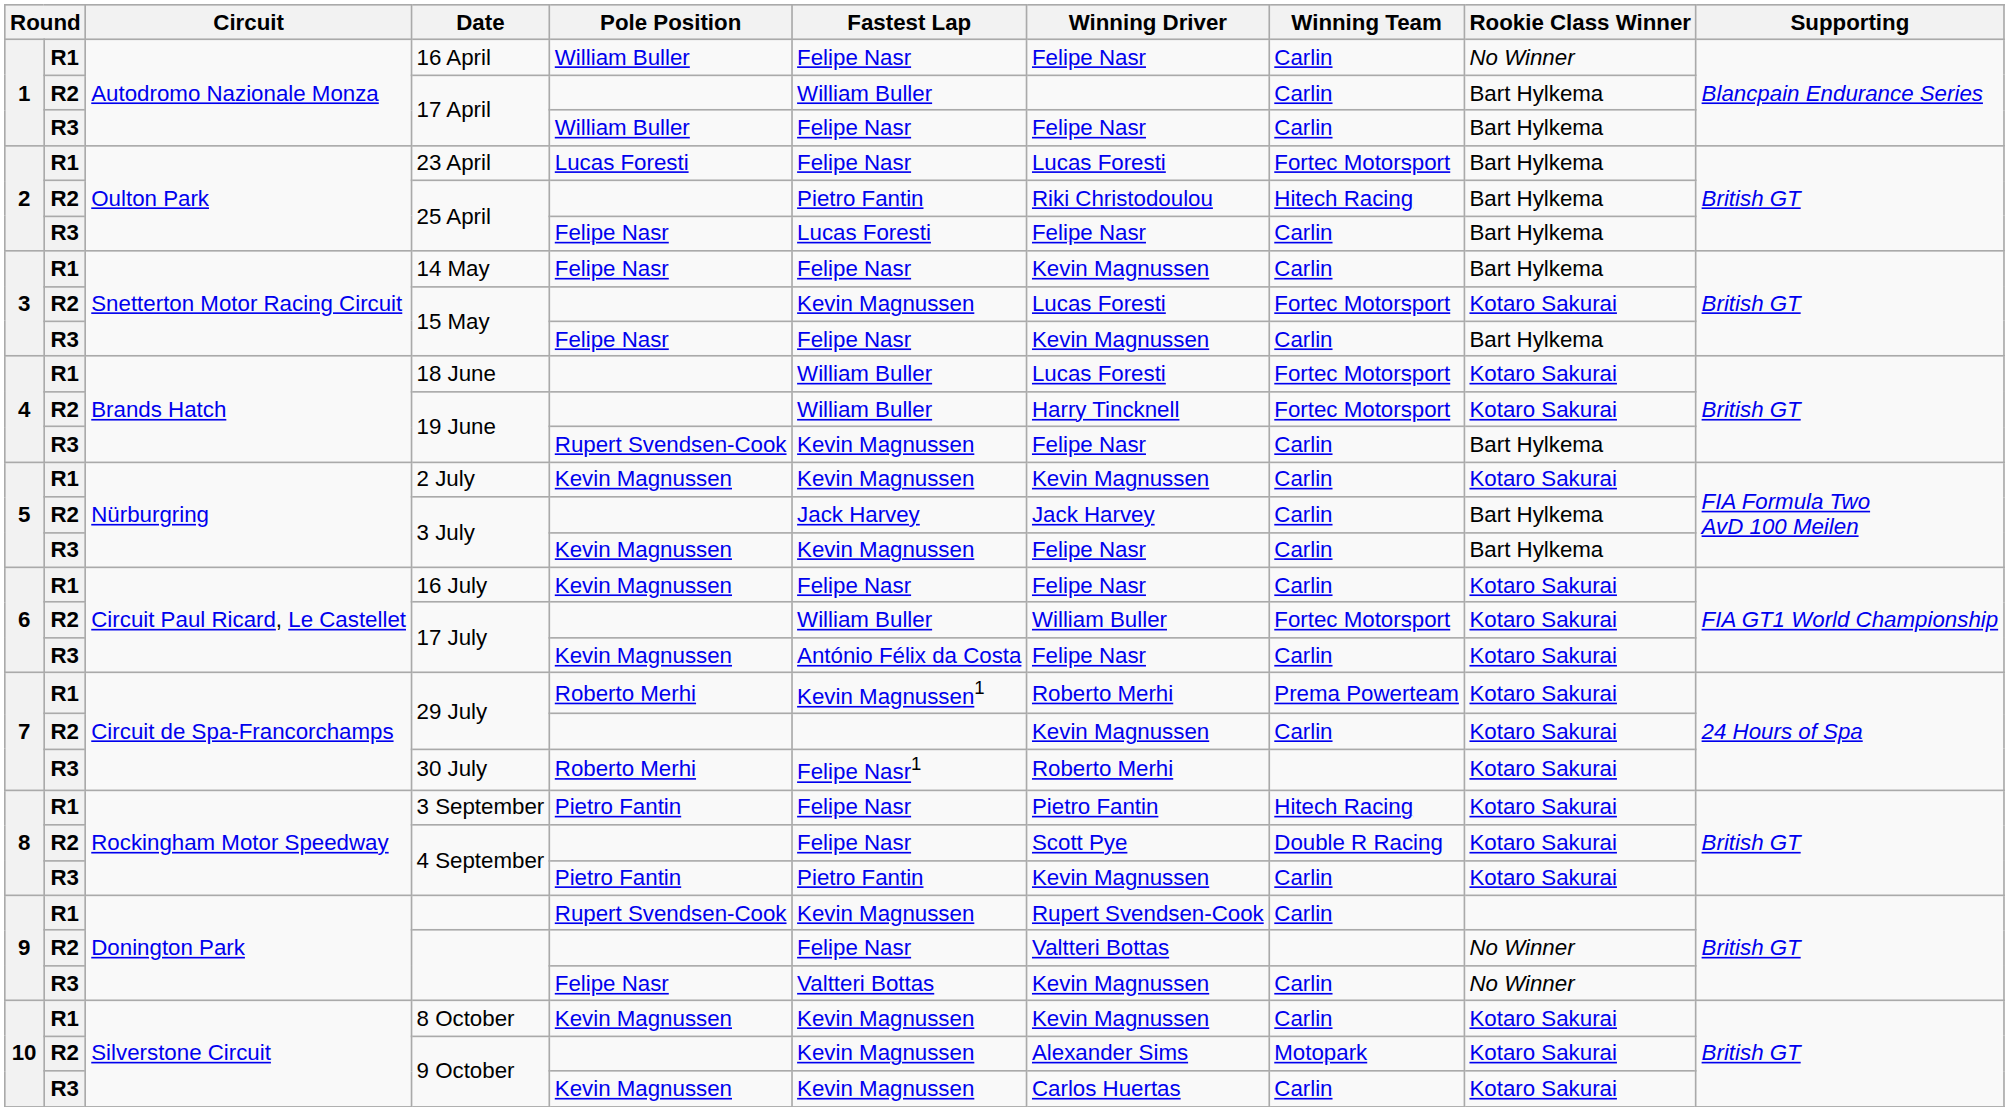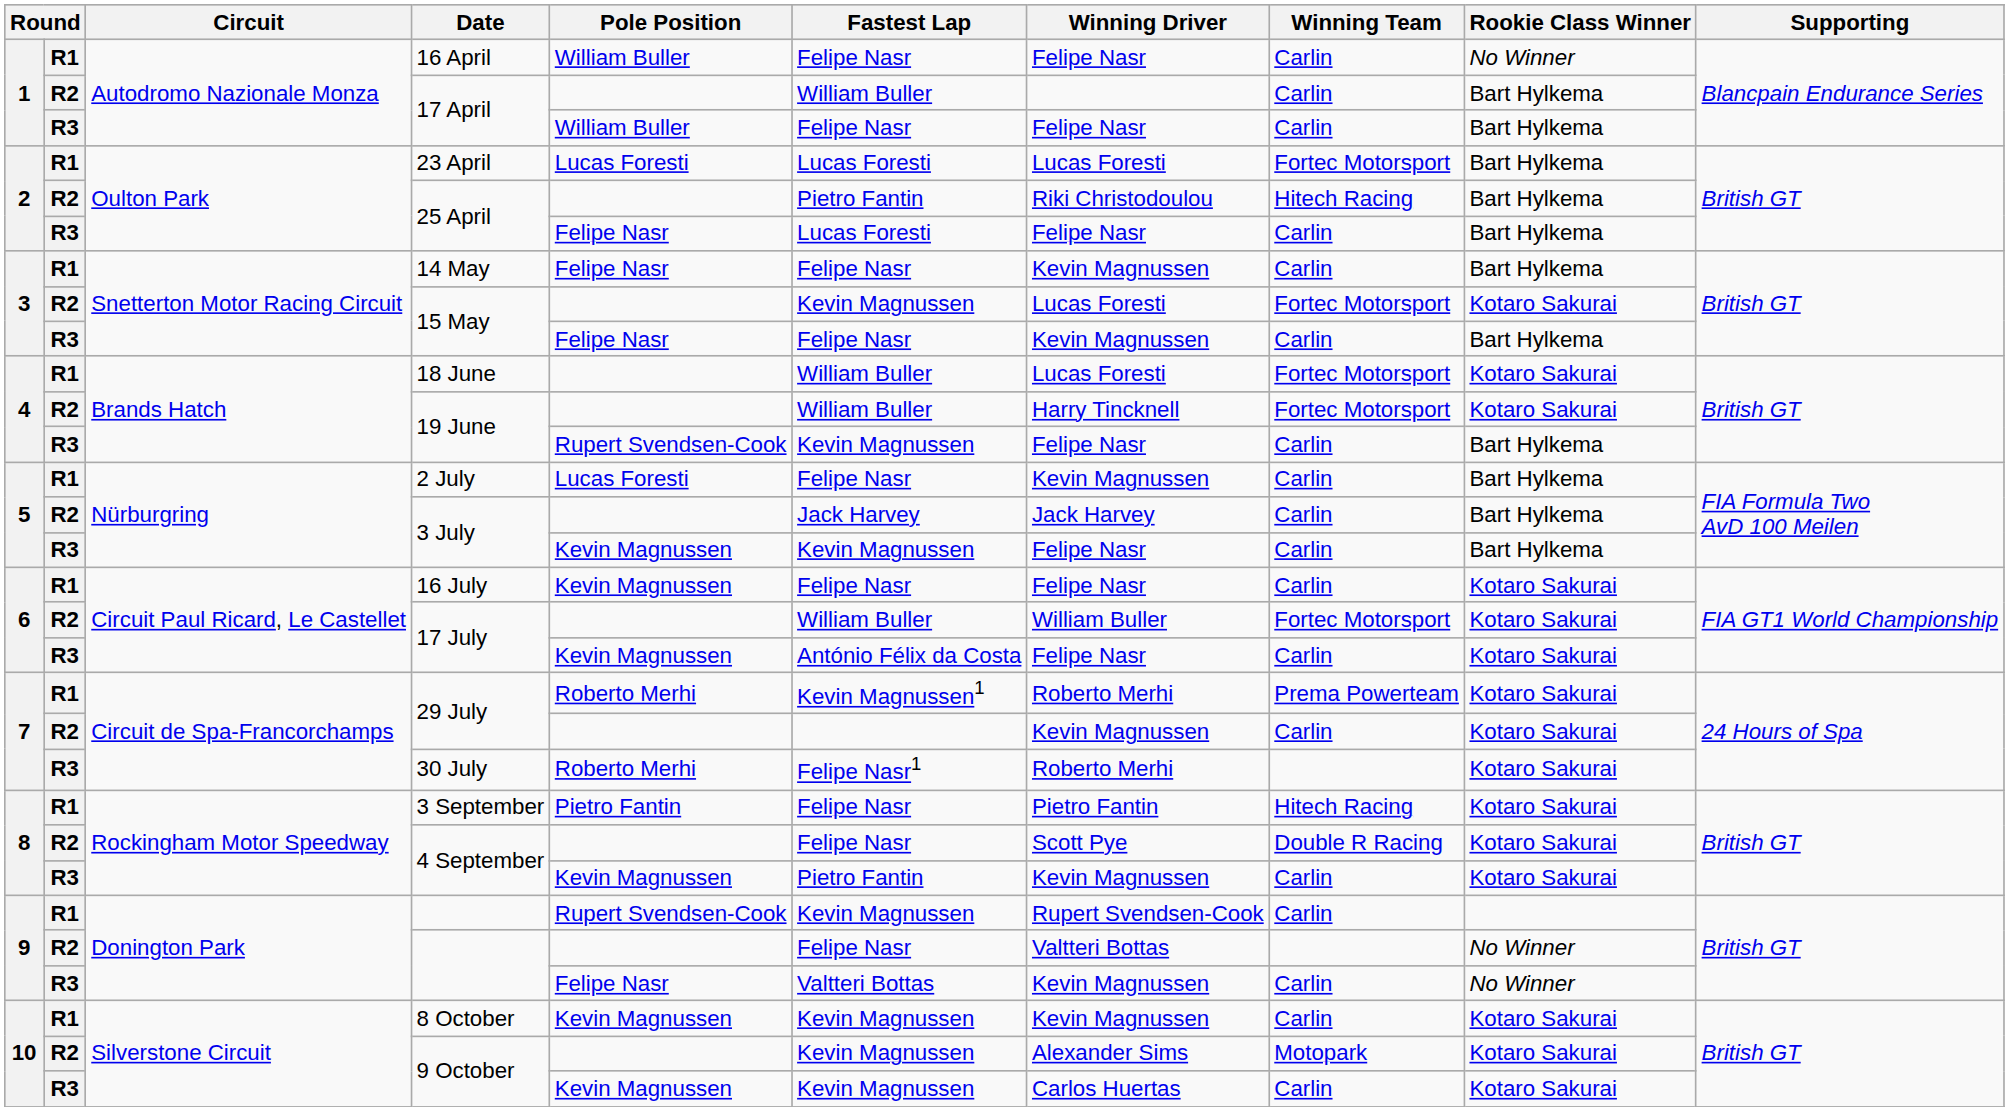 <table class="wikitable" style="font-size: 85%">
 <tr>
 <th colspan=2>Round</th>
 <th>Circuit</th>
 <th>Date</th>
 <th>Pole Position</th>
 <th>Fastest Lap</th>
 <th>Winning Driver</th>
 <th>Winning Team</th>
 <th>Rookie Class Winner</th>
 <th>Supporting</th>
 </tr>
 <tr>
 <th rowspan=3>1</th>
 <th>R1</th>
 <td rowspan=3> <a href='#'>Autodromo Nazionale Monza</a></td>
 <td>16 April</td>
 <td> <a href='#'>William Buller</a></td>
 <td> <a href='#'>Felipe Nasr</a></td>
 <td> <a href='#'>Felipe Nasr</a></td>
 <td> <a href='#'>Carlin</a></td>
 <td><em>No Winner</em></td>
 <td rowspan=3 nowrap><em><a href='#'>Blancpain Endurance Series</a></em></td>
 </tr>
 <tr>
 <th>R2</th>
 <td rowspan=2>17 April</td>
 <td></td>
 <td> <a href='#'>William Buller</a></td>
 <td></td>
 <td> <a href='#'>Carlin</a></td>
 <td> Bart Hylkema</td>
 </tr>
 <tr>
 <th>R3</th>
 <td> <a href='#'>William Buller</a></td>
 <td> <a href='#'>Felipe Nasr</a></td>
 <td> <a href='#'>Felipe Nasr</a></td>
 <td> <a href='#'>Carlin</a></td>
 <td> Bart Hylkema</td>
 </tr>
 <tr>
 <th rowspan=3>2</th>
 <th>R1</th>
 <td rowspan=3> <a href='#'>Oulton Park</a></td>
 <td>23 April</td>
 <td> <a href='#'>Lucas Foresti</a></td>
-<td> <a href='#'>Felipe Nasr</a></td>
+<td> <a href='#'>Lucas Foresti</a></td>
 <td> <a href='#'>Lucas Foresti</a></td>
 <td> <a href='#'>Fortec Motorsport</a></td>
 <td> Bart Hylkema</td>
 <td rowspan=3><em><a href='#'>British GT</a></em></td>
 </tr>
 <tr>
 <th>R2</th>
 <td rowspan=2>25 April</td>
 <td></td>
 <td> <a href='#'>Pietro Fantin</a></td>
 <td> <a href='#'>Riki Christodoulou</a></td>
 <td> <a href='#'>Hitech Racing</a></td>
 <td> Bart Hylkema</td>
 </tr>
 <tr>
 <th>R3</th>
 <td> <a href='#'>Felipe Nasr</a></td>
 <td> <a href='#'>Lucas Foresti</a></td>
 <td> <a href='#'>Felipe Nasr</a></td>
 <td> <a href='#'>Carlin</a></td>
 <td> Bart Hylkema</td>
 </tr>
 <tr>
 <th rowspan=3>3</th>
 <th>R1</th>
 <td rowspan=3 nowrap> <a href='#'>Snetterton Motor Racing Circuit</a></td>
 <td>14 May</td>
 <td> <a href='#'>Felipe Nasr</a></td>
 <td> <a href='#'>Felipe Nasr</a></td>
 <td> <a href='#'>Kevin Magnussen</a></td>
 <td> <a href='#'>Carlin</a></td>
 <td> Bart Hylkema</td>
 <td rowspan=3><em><a href='#'>British GT</a></em></td>
 </tr>
 <tr>
 <th>R2</th>
 <td rowspan=2>15 May</td>
 <td></td>
 <td> <a href='#'>Kevin Magnussen</a></td>
 <td> <a href='#'>Lucas Foresti</a></td>
 <td> <a href='#'>Fortec Motorsport</a></td>
 <td> <a href='#'>Kotaro Sakurai</a></td>
 </tr>
 <tr>
 <th>R3</th>
 <td> <a href='#'>Felipe Nasr</a></td>
 <td> <a href='#'>Felipe Nasr</a></td>
 <td> <a href='#'>Kevin Magnussen</a></td>
 <td> <a href='#'>Carlin</a></td>
 <td> Bart Hylkema</td>
 </tr>
 <tr>
 <th rowspan=3>4</th>
 <th>R1</th>
 <td rowspan=3> <a href='#'>Brands Hatch</a></td>
 <td>18 June</td>
 <td></td>
 <td> <a href='#'>William Buller</a></td>
 <td> <a href='#'>Lucas Foresti</a></td>
 <td> <a href='#'>Fortec Motorsport</a></td>
 <td> <a href='#'>Kotaro Sakurai</a></td>
 <td rowspan=3><em><a href='#'>British GT</a></em></td>
 </tr>
 <tr>
 <th>R2</th>
 <td rowspan=2>19 June</td>
 <td></td>
 <td> <a href='#'>William Buller</a></td>
 <td> <a href='#'>Harry Tincknell</a></td>
 <td> <a href='#'>Fortec Motorsport</a></td>
 <td> <a href='#'>Kotaro Sakurai</a></td>
 </tr>
 <tr>
 <th>R3</th>
 <td> <a href='#'>Rupert Svendsen-Cook</a></td>
 <td> <a href='#'>Kevin Magnussen</a></td>
 <td> <a href='#'>Felipe Nasr</a></td>
 <td> <a href='#'>Carlin</a></td>
 <td> Bart Hylkema</td>
 </tr>
 <tr>
 <th rowspan=3>5</th>
 <th>R1</th>
 <td rowspan=3> <a href='#'>Nürburgring</a></td>
 <td>2 July</td>
-<td> <a href='#'>Kevin Magnussen</a></td>
-<td> <a href='#'>Kevin Magnussen</a></td>
+<td> <a href='#'>Lucas Foresti</a></td>
+<td> <a href='#'>Felipe Nasr</a></td>
 <td> <a href='#'>Kevin Magnussen</a></td>
 <td> <a href='#'>Carlin</a></td>
-<td> <a href='#'>Kotaro Sakurai</a></td>
+<td> Bart Hylkema</td>
 <td rowspan=3><em><a href='#'>FIA Formula Two</a><br><a href='#'>AvD 100 Meilen</a></em></td>
 </tr>
 <tr>
 <th>R2</th>
 <td rowspan=2>3 July</td>
 <td></td>
 <td> <a href='#'>Jack Harvey</a></td>
 <td> <a href='#'>Jack Harvey</a></td>
 <td> <a href='#'>Carlin</a></td>
 <td> Bart Hylkema</td>
 </tr>
 <tr>
 <th>R3</th>
 <td> <a href='#'>Kevin Magnussen</a></td>
 <td> <a href='#'>Kevin Magnussen</a></td>
 <td> <a href='#'>Felipe Nasr</a></td>
 <td> <a href='#'>Carlin</a></td>
 <td> Bart Hylkema</td>
 </tr>
 <tr>
 <th rowspan=3>6</th>
 <th>R1</th>
 <td rowspan=3 nowrap> <a href='#'>Circuit Paul Ricard</a>, <a href='#'>Le Castellet</a></td>
 <td>16 July</td>
 <td> <a href='#'>Kevin Magnussen</a></td>
 <td> <a href='#'>Felipe Nasr</a></td>
 <td> <a href='#'>Felipe Nasr</a></td>
 <td> <a href='#'>Carlin</a></td>
 <td> <a href='#'>Kotaro Sakurai</a></td>
 <td rowspan=3 nowrap><em><a href='#'>FIA GT1 World Championship</a></em></td>
 </tr>
 <tr>
 <th>R2</th>
 <td rowspan=2>17 July</td>
 <td></td>
 <td> <a href='#'>William Buller</a></td>
 <td> <a href='#'>William Buller</a></td>
 <td> <a href='#'>Fortec Motorsport</a></td>
 <td> <a href='#'>Kotaro Sakurai</a></td>
 </tr>
 <tr>
 <th>R3</th>
 <td> <a href='#'>Kevin Magnussen</a></td>
 <td> <a href='#'>António Félix da Costa</a></td>
 <td> <a href='#'>Felipe Nasr</a></td>
 <td> <a href='#'>Carlin</a></td>
 <td> <a href='#'>Kotaro Sakurai</a></td>
 </tr>
 <tr>
 <th rowspan=3>7</th>
 <th>R1</th>
 <td rowspan=3> <a href='#'>Circuit de Spa-Francorchamps</a></td>
 <td rowspan=2>29 July</td>
 <td> <a href='#'>Roberto Merhi</a></td>
 <td> <a href='#'>Kevin Magnussen</a><sup>1</sup></td>
 <td> <a href='#'>Roberto Merhi</a></td>
 <td> <a href='#'>Prema Powerteam</a></td>
 <td> <a href='#'>Kotaro Sakurai</a></td>
 <td rowspan=3><em><a href='#'>24 Hours of Spa</a></em></td>
 </tr>
 <tr>
 <th>R2</th>
 <td></td>
 <td></td>
 <td> <a href='#'>Kevin Magnussen</a></td>
 <td> <a href='#'>Carlin</a></td>
 <td> <a href='#'>Kotaro Sakurai</a></td>
 </tr>
 <tr>
 <th>R3</th>
 <td>30 July</td>
 <td> <a href='#'>Roberto Merhi</a></td>
 <td> <a href='#'>Felipe Nasr</a><sup>1</sup></td>
 <td> <a href='#'>Roberto Merhi</a></td>
 <td></td>
 <td> <a href='#'>Kotaro Sakurai</a></td>
 </tr>
 <tr>
 <th rowspan=3>8</th>
 <th>R1</th>
 <td rowspan=3> <a href='#'>Rockingham Motor Speedway</a></td>
 <td>3 September</td>
 <td> <a href='#'>Pietro Fantin</a></td>
 <td> <a href='#'>Felipe Nasr</a></td>
 <td> <a href='#'>Pietro Fantin</a></td>
 <td> <a href='#'>Hitech Racing</a></td>
 <td> <a href='#'>Kotaro Sakurai</a></td>
 <td rowspan=3><em><a href='#'>British GT</a></em></td>
 </tr>
 <tr>
 <th>R2</th>
 <td rowspan=2>4 September</td>
 <td></td>
 <td> <a href='#'>Felipe Nasr</a></td>
 <td> <a href='#'>Scott Pye</a></td>
 <td> <a href='#'>Double R Racing</a></td>
 <td> <a href='#'>Kotaro Sakurai</a></td>
 </tr>
 <tr>
 <th>R3</th>
-<td> <a href='#'>Pietro Fantin</a></td>
+<td> <a href='#'>Kevin Magnussen</a></td>
 <td> <a href='#'>Pietro Fantin</a></td>
 <td> <a href='#'>Kevin Magnussen</a></td>
 <td> <a href='#'>Carlin</a></td>
 <td> <a href='#'>Kotaro Sakurai</a></td>
 </tr>
 <tr>
 <th rowspan=3>9</th>
 <th>R1</th>
 <td rowspan=3> <a href='#'>Donington Park</a></td>
 <td></td>
 <td> <a href='#'>Rupert Svendsen-Cook</a></td>
 <td> <a href='#'>Kevin Magnussen</a></td>
 <td> <a href='#'>Rupert Svendsen-Cook</a></td>
 <td> <a href='#'>Carlin</a></td>
 <td></td>
 <td rowspan=3><em><a href='#'>British GT</a></em></td>
 </tr>
 <tr>
 <th>R2</th>
 <td rowspan=2></td>
 <td></td>
 <td> <a href='#'>Felipe Nasr</a></td>
 <td> <a href='#'>Valtteri Bottas</a></td>
 <td></td>
 <td><em>No Winner</em></td>
 </tr>
 <tr>
 <th>R3</th>
 <td> <a href='#'>Felipe Nasr</a></td>
 <td> <a href='#'>Valtteri Bottas</a></td>
 <td> <a href='#'>Kevin Magnussen</a></td>
 <td> <a href='#'>Carlin</a></td>
 <td><em>No Winner</em></td>
 </tr>
 <tr>
 <th rowspan=3>10</th>
 <th>R1</th>
 <td rowspan=3> <a href='#'>Silverstone Circuit</a></td>
 <td>8 October</td>
 <td> <a href='#'>Kevin Magnussen</a></td>
 <td> <a href='#'>Kevin Magnussen</a></td>
 <td> <a href='#'>Kevin Magnussen</a></td>
 <td> <a href='#'>Carlin</a></td>
 <td> <a href='#'>Kotaro Sakurai</a></td>
 <td rowspan=3><em><a href='#'>British GT</a></em></td>
 </tr>
 <tr>
 <th>R2</th>
 <td rowspan=2>9 October</td>
 <td></td>
 <td> <a href='#'>Kevin Magnussen</a></td>
 <td> <a href='#'>Alexander Sims</a></td>
 <td> <a href='#'>Motopark</a></td>
 <td> <a href='#'>Kotaro Sakurai</a></td>
 </tr>
 <tr>
 <th>R3</th>
 <td> <a href='#'>Kevin Magnussen</a></td>
 <td> <a href='#'>Kevin Magnussen</a></td>
 <td> <a href='#'>Carlos Huertas</a></td>
 <td> <a href='#'>Carlin</a></td>
 <td> <a href='#'>Kotaro Sakurai</a></td>
 </tr>
 </table>
